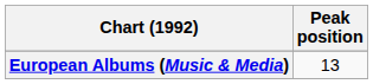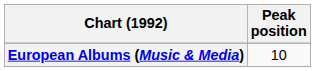 <table class="wikitable sortable plainrowheaders" style="text-align:center">
 <tr>
 <th scope="col">Chart (1992)</th>
 <th scope="col">Peak<br>position</th>
 </tr>
 <tr>
 </tr>
 <tr>
 <th scope="row"><a href='#'>European Albums</a> (<em><a href='#'>Music & Media</a></em>)</th>
-<td>13</td>
+<td>10</td>
 </tr>
 <tr>
 </tr>
 <tr>
 </tr>
 <tr>
 </tr>
 </table>
